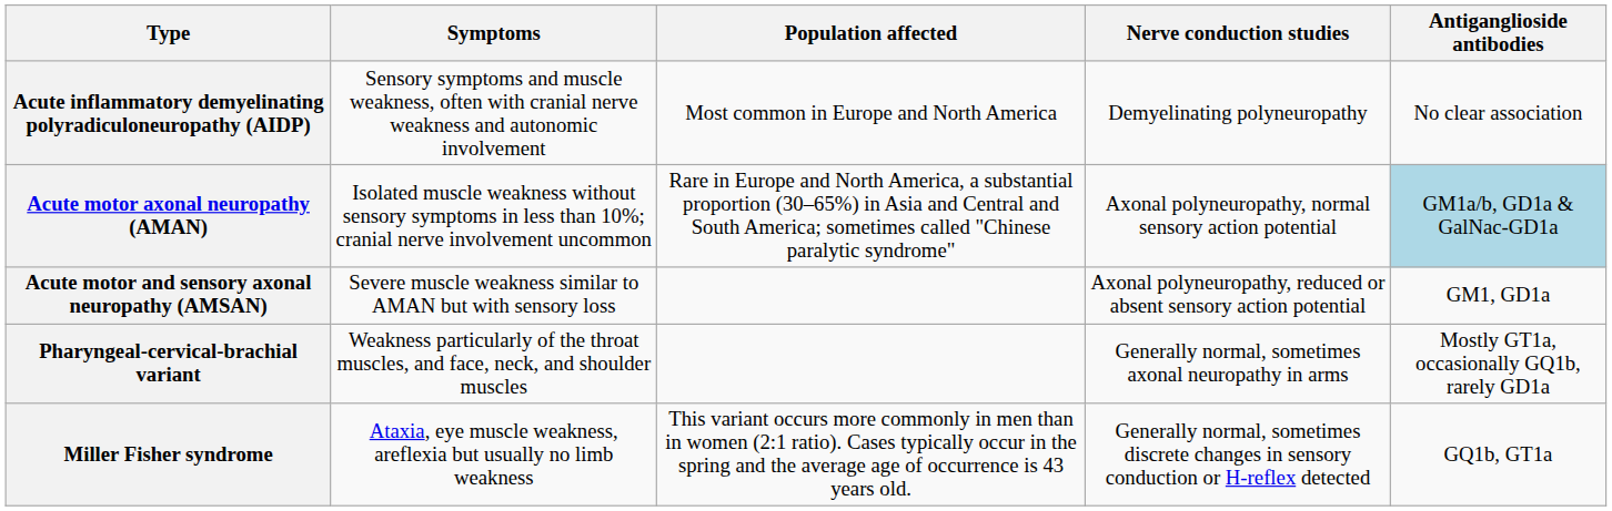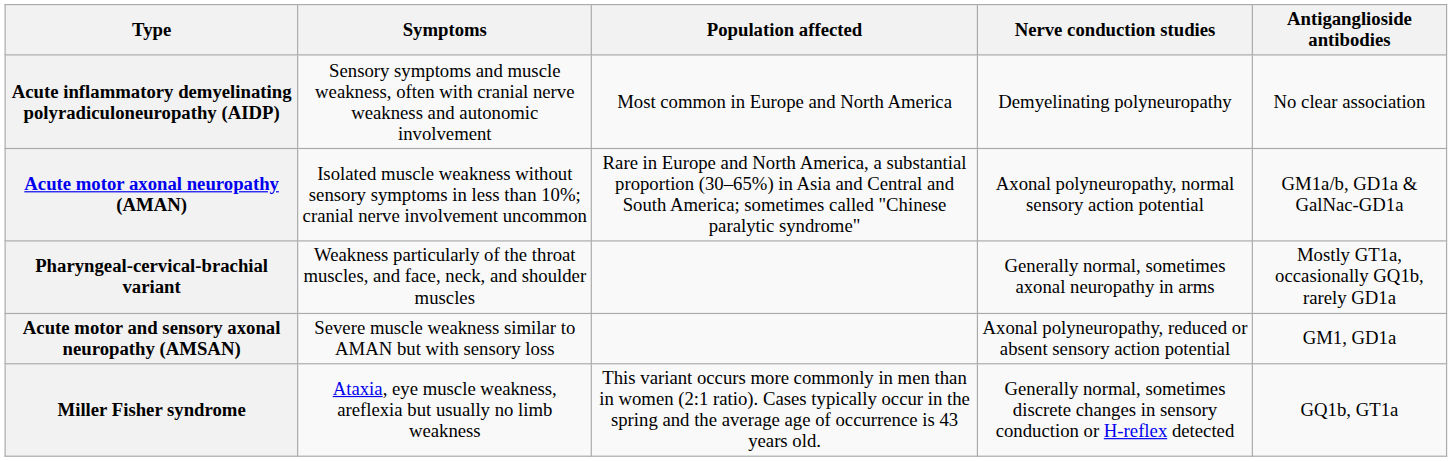 <table class="wikitable" style = "margin-left:15px; text-align:center">
 <tr>
 <th scope="col">Type</th>
 <th scope="col">Symptoms</th>
 <th scope="col">Population affected</th>
 <th scope="col">Nerve conduction studies</th>
 <th scope="col">Antiganglioside antibodies</th>
 </tr>
 <tr>
 <th scope="row">Acute inflammatory demyelinating polyradiculoneuropathy (AIDP)</th>
 <td>Sensory symptoms and muscle weakness, often with cranial nerve weakness and autonomic involvement</td>
 <td>Most common in Europe and North America</td>
 <td>Demyelinating polyneuropathy</td>
 <td>No clear association</td>
 </tr>
 <tr>
 <th scope="row"><a href='#'>Acute motor axonal neuropathy</a> (AMAN)</th>
 <td>Isolated muscle weakness without sensory symptoms in less than 10%; cranial nerve involvement uncommon</td>
 <td>Rare in Europe and North America, a substantial proportion (30–65%) in Asia and Central and South America; sometimes called "Chinese paralytic syndrome"</td>
 <td>Axonal polyneuropathy, normal sensory action potential</td>
-<td style="background: lightblue;">GM1a/b, GD1a & GalNac-GD1a</td>
+<td>GM1a/b, GD1a & GalNac-GD1a</td>
+</tr>
+<tr>
+<th scope="row">Pharyngeal-cervical-brachial variant</th>
+<td>Weakness particularly of the throat muscles, and face, neck, and shoulder muscles</td>
+<td></td>
+<td>Generally normal, sometimes axonal neuropathy in arms</td>
+<td>Mostly GT1a, occasionally GQ1b, rarely GD1a</td>
 </tr>
 <tr>
 <th scope="row">Acute motor and sensory axonal neuropathy (AMSAN)</th>
 <td>Severe muscle weakness similar to AMAN but with sensory loss</td>
 <td></td>
 <td>Axonal polyneuropathy, reduced or absent sensory action potential</td>
 <td>GM1, GD1a</td>
 </tr>
 <tr>
-<th scope="row">Pharyngeal-cervical-brachial variant</th>
-<td>Weakness particularly of the throat muscles, and face, neck, and shoulder muscles</td>
-<td></td>
-<td>Generally normal, sometimes axonal neuropathy in arms</td>
-<td>Mostly GT1a, occasionally GQ1b, rarely GD1a</td>
-</tr>
-<tr>
 <th scope="row">Miller Fisher syndrome</th>
 <td><a href='#'>Ataxia</a>, eye muscle weakness, areflexia but usually no limb weakness</td>
 <td>This variant occurs more commonly in men than in women (2:1 ratio). Cases typically occur in the spring and the average age of occurrence is 43 years old.</td>
 <td>Generally normal, sometimes discrete changes in sensory conduction or <a href='#'>H-reflex</a> detected</td>
 <td>GQ1b, GT1a</td>
 </tr>
 </table>
